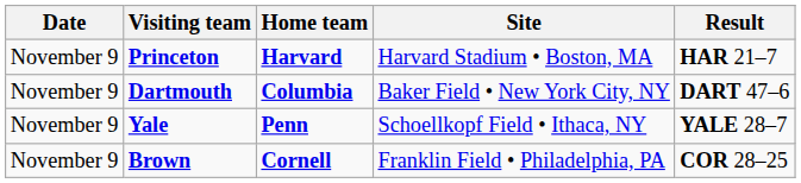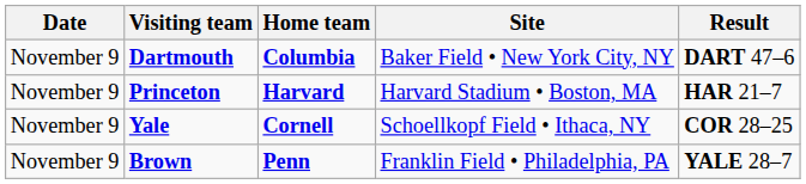 <table class="wikitable">
 <tr>
 <th>Date</th>
 <th>Visiting team</th>
 <th>Home team</th>
 <th>Site</th>
 <th>Result</th>
 </tr>
 <tr>
 <td>November 9</td>
+<td><strong><a href='#'>Dartmouth</a></strong></td>
+<td><strong><a href='#'>Columbia</a></strong></td>
+<td><a href='#'>Baker Field</a> • <a href='#'>New York City, NY</a></td>
+<td><strong>DART</strong> 47–6</td>
+</tr>
+<tr>
+<td>November 9</td>
 <td><strong><a href='#'>Princeton</a></strong></td>
 <td><strong><a href='#'>Harvard</a></strong></td>
 <td><a href='#'>Harvard Stadium</a> • <a href='#'>Boston, MA</a></td>
 <td><strong>HAR</strong> 21–7</td>
 </tr>
 <tr>
 <td>November 9</td>
-<td><strong><a href='#'>Dartmouth</a></strong></td>
-<td><strong><a href='#'>Columbia</a></strong></td>
-<td><a href='#'>Baker Field</a> • <a href='#'>New York City, NY</a></td>
-<td><strong>DART</strong> 47–6</td>
-</tr>
-<tr>
-<td>November 9</td>
 <td><strong><a href='#'>Yale</a></strong></td>
-<td><strong><a href='#'>Penn</a></strong></td>
+<td><strong><a href='#'>Cornell</a></strong></td>
 <td><a href='#'>Schoellkopf Field</a> • <a href='#'>Ithaca, NY</a></td>
-<td><strong>YALE</strong> 28–7</td>
+<td><strong>COR</strong> 28–25</td>
 </tr>
 <tr>
 <td>November 9</td>
 <td><strong><a href='#'>Brown</a></strong></td>
-<td><strong><a href='#'>Cornell</a></strong></td>
+<td><strong><a href='#'>Penn</a></strong></td>
 <td><a href='#'>Franklin Field</a> • <a href='#'>Philadelphia, PA</a></td>
-<td><strong>COR</strong> 28–25</td>
+<td><strong>YALE</strong> 28–7</td>
 </tr>
 </table>
